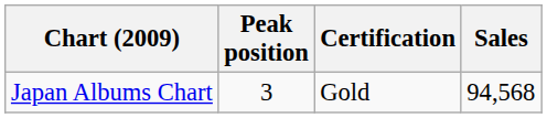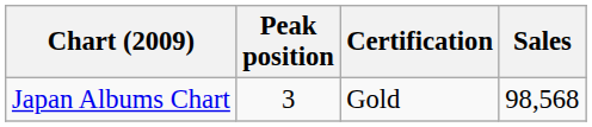 <table class="wikitable sortable">
 <tr>
 <th>Chart (2009)</th>
 <th>Peak<br>position</th>
 <th>Certification</th>
 <th>Sales</th>
 </tr>
 <tr>
 <td><a href='#'>Japan Albums Chart</a></td>
 <td style="text-align:center;">3</td>
 <td>Gold</td>
-<td style="text-align:center;">94,568</td>
+<td style="text-align:center;">98,568</td>
 </tr>
 </table>
